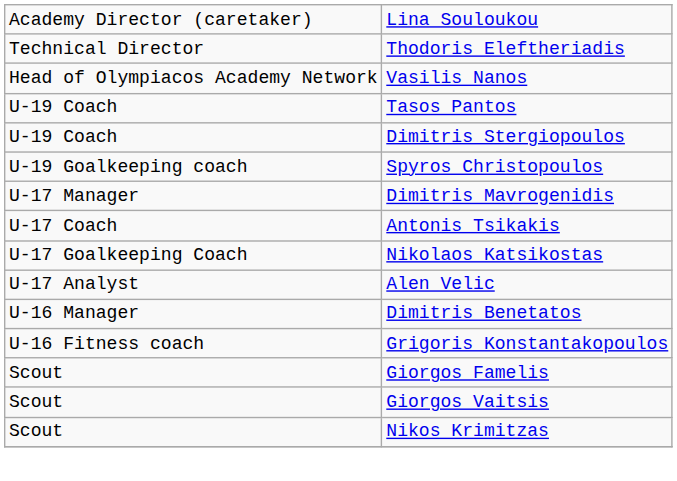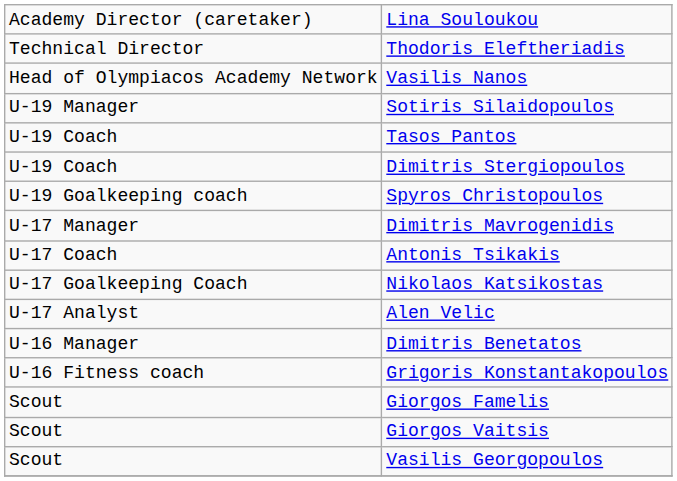 <table class="wikitable" style="text-align: center">
 <tr>
 <td align=left>Academy Director (caretaker)</td>
 <td align=left> <a href='#'>Lina Souloukou</a></td>
 </tr>
 <tr>
 <td align=left>Technical Director</td>
 <td align=left> <a href='#'>Thodoris Eleftheriadis</a></td>
 </tr>
 <tr>
 <td align=left>Head of Olympiacos Academy Network</td>
 <td align=left> <a href='#'>Vasilis Nanos</a></td>
+</tr>
+<tr>
+<td align=left>U-19 Manager</td>
+<td align=left> <a href='#'>Sotiris Silaidopoulos</a></td>
 </tr>
 <tr>
 <td align=left>U-19 Coach</td>
 <td align=left> <a href='#'>Tasos Pantos</a></td>
 </tr>
 <tr>
 <td align=left>U-19 Coach</td>
 <td align=left> <a href='#'>Dimitris Stergiopoulos</a></td>
 </tr>
 <tr>
 <td align=left>U-19 Goalkeeping coach</td>
 <td align=left> <a href='#'>Spyros Christopoulos</a></td>
 </tr>
 <tr>
 <td align=left>U-17 Manager</td>
 <td align=left> <a href='#'>Dimitris Mavrogenidis</a></td>
 </tr>
 <tr>
 <td align=left>U-17 Coach</td>
 <td align=left> <a href='#'>Antonis Tsikakis</a></td>
 </tr>
 <tr>
 <td align=left>U-17 Goalkeeping Coach</td>
 <td align=left> <a href='#'>Nikolaos Katsikostas</a></td>
 </tr>
 <tr>
 <td align=left>U-17 Analyst</td>
 <td align=left> <a href='#'>Alen Velic</a></td>
 </tr>
 <tr>
 <td align=left>U-16 Manager</td>
 <td align=left> <a href='#'>Dimitris Benetatos</a></td>
 </tr>
 <tr>
 <td align=left>U-16 Fitness coach</td>
 <td align=left> <a href='#'>Grigoris Konstantakopoulos</a></td>
 </tr>
 <tr>
 <td align=left>Scout</td>
 <td align=left> <a href='#'>Giorgos Famelis</a></td>
 </tr>
 <tr>
 <td align=left>Scout</td>
 <td align=left> <a href='#'>Giorgos Vaitsis</a></td>
 </tr>
 <tr>
 <td align=left>Scout</td>
-<td align=left> <a href='#'>Nikos Krimitzas</a></td>
+<td align=left> <a href='#'>Vasilis Georgopoulos</a></td>
 </tr>
 <tr>
 </tr>
 </table>
